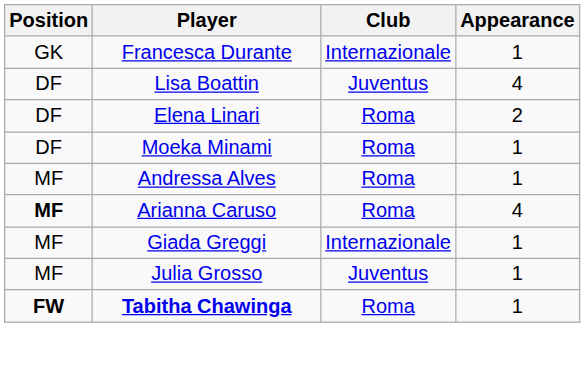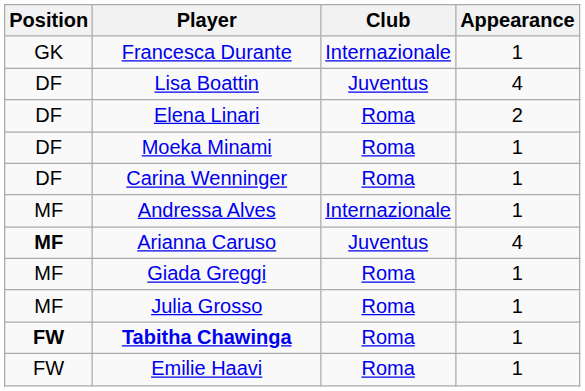 <table class="sortable wikitable" style="text-align: center;">
 <tr>
 <th>Position</th>
 <th>Player</th>
 <th>Club</th>
 <th>Appearance</th>
 </tr>
 <tr>
 <td>GK</td>
 <td style="width:175px;"> <a href='#'>Francesca Durante</a></td>
 <td style="width:100px;"><a href='#'>Internazionale</a></td>
 <td align="center">1</td>
 </tr>
 <tr>
 <td>DF</td>
 <td> <a href='#'>Lisa Boattin</a></td>
 <td><a href='#'>Juventus</a></td>
 <td align="center">4</td>
 </tr>
 <tr>
 <td>DF</td>
 <td> <a href='#'>Elena Linari</a></td>
 <td><a href='#'>Roma</a></td>
 <td align="center">2</td>
 </tr>
 <tr>
 <td>DF</td>
 <td> <a href='#'>Moeka Minami</a></td>
 <td><a href='#'>Roma</a></td>
 <td align="center">1</td>
 </tr>
 <tr>
+<td>DF</td>
+<td> <a href='#'>Carina Wenninger</a></td>
+<td><a href='#'>Roma</a></td>
+<td align="center">1</td>
+</tr>
+<tr>
 <td>MF</td>
 <td> <a href='#'>Andressa Alves</a></td>
-<td><a href='#'>Roma</a></td>
+<td><a href='#'>Internazionale</a></td>
 <td align="center">1</td>
 </tr>
 <tr>
 <td><strong>MF</strong></td>
 <td> <a href='#'>Arianna Caruso</a></td>
-<td><a href='#'>Roma</a></td>
+<td><a href='#'>Juventus</a></td>
 <td align="center">4</td>
 </tr>
 <tr>
 <td>MF</td>
 <td> <a href='#'>Giada Greggi</a></td>
-<td style="width:100px;"><a href='#'>Internazionale</a></td>
+<td><a href='#'>Roma</a></td>
 <td align="center">1</td>
 </tr>
 <tr>
 <td>MF</td>
 <td> <a href='#'>Julia Grosso</a></td>
-<td><a href='#'>Juventus</a></td>
+<td><a href='#'>Roma</a></td>
 <td align="center">1</td>
 </tr>
 <tr>
 <td><strong>FW</strong></td>
 <td> <strong><a href='#'>Tabitha Chawinga</a></strong></td>
 <td><a href='#'>Roma</a></td>
 <td align="center">1</td>
 </tr>
+<tr>
+<td>FW</td>
+<td> <a href='#'>Emilie Haavi</a></td>
+<td><a href='#'>Roma</a></td>
+<td align="center">1</td>
+</tr>
 </table>
